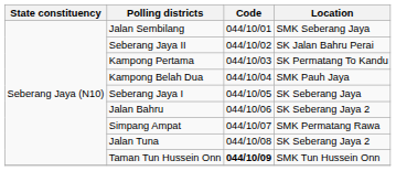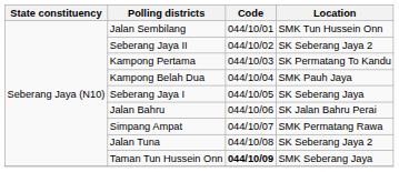 <table class="wikitable sortable mw-collapsible" style="white-space:nowrap;font-size:85%">
 <tr>
 <th>State constituency</th>
 <th>Polling districts</th>
 <th>Code</th>
 <th>Location</th>
 </tr>
 <tr>
 <td rowspan="9">Seberang Jaya (N10)</td>
 <td>Jalan Sembilang</td>
 <td>044/10/01</td>
-<td>SMK Seberang Jaya</td>
+<td>SMK Tun Hussein Onn</td>
 </tr>
 <tr>
 <td>Seberang Jaya II</td>
 <td>044/10/02</td>
-<td>SK Jalan Bahru Perai</td>
+<td>SK Seberang Jaya 2</td>
 </tr>
 <tr>
 <td>Kampong Pertama</td>
 <td>044/10/03</td>
 <td>SK Permatang To Kandu</td>
 </tr>
 <tr>
 <td>Kampong Belah Dua</td>
 <td>044/10/04</td>
 <td>SMK Pauh Jaya</td>
 </tr>
 <tr>
 <td>Seberang Jaya I</td>
 <td>044/10/05</td>
 <td>SK Seberang Jaya</td>
 </tr>
 <tr>
 <td>Jalan Bahru</td>
 <td>044/10/06</td>
-<td>SK Seberang Jaya 2</td>
+<td>SK Jalan Bahru Perai</td>
 </tr>
 <tr>
 <td>Simpang Ampat</td>
 <td>044/10/07</td>
 <td>SMK Permatang Rawa</td>
 </tr>
 <tr>
 <td>Jalan Tuna</td>
 <td>044/10/08</td>
 <td>SK Seberang Jaya 2</td>
 </tr>
 <tr>
 <td>Taman Tun Hussein Onn</td>
 <td><strong>044/10/09</strong></td>
-<td>SMK Tun Hussein Onn</td>
+<td>SMK Seberang Jaya</td>
 </tr>
 <tr>
 </tr>
 </table>
